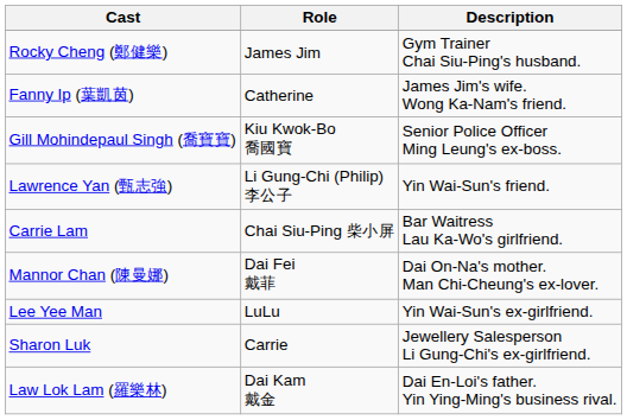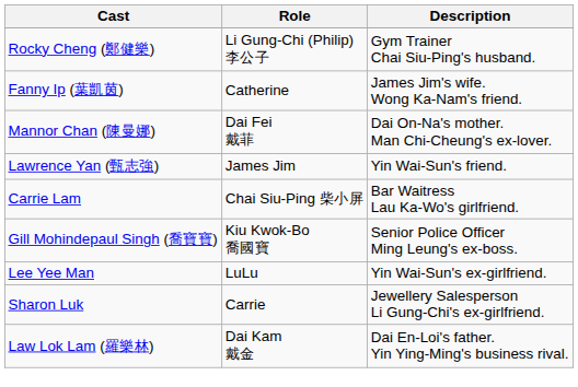 <table class="wikitable" width="70%">
 <tr>
 <th>Cast</th>
 <th>Role</th>
 <th>Description</th>
 </tr>
 <tr>
 </tr>
 <tr>
 <td><a href='#'>Rocky Cheng</a> (<a href='#'>鄭健樂</a>)</td>
-<td>James Jim</td>
+<td>Li Gung-Chi (Philip) <br>李公子</td>
 <td>Gym Trainer <br>Chai Siu-Ping's husband.</td>
 </tr>
 <tr>
 <td><a href='#'>Fanny Ip</a> (<a href='#'>葉凱茵</a>)</td>
 <td>Catherine</td>
 <td>James Jim's wife. <br>Wong Ka-Nam's friend.</td>
 </tr>
 <tr>
-<td><a href='#'>Gill Mohindepaul Singh</a> (<a href='#'>喬寶寶</a>)</td>
-<td>Kiu Kwok-Bo <br>喬國寶</td>
-<td>Senior Police Officer <br>Ming Leung's ex-boss.</td>
+<td><a href='#'>Mannor Chan</a> (<a href='#'>陳曼娜</a>)</td>
+<td>Dai Fei <br>戴菲</td>
+<td>Dai On-Na's mother. <br>Man Chi-Cheung's ex-lover.</td>
 </tr>
 <tr>
 <td><a href='#'>Lawrence Yan</a> (<a href='#'>甄志強</a>)</td>
-<td>Li Gung-Chi (Philip) <br>李公子</td>
+<td>James Jim</td>
 <td>Yin Wai-Sun's friend.</td>
 </tr>
 <tr>
 <td><a href='#'>Carrie Lam</a></td>
 <td>Chai Siu-Ping 柴小屏</td>
 <td>Bar Waitress <br>Lau Ka-Wo's girlfriend.</td>
 </tr>
 <tr>
-<td><a href='#'>Mannor Chan</a> (<a href='#'>陳曼娜</a>)</td>
-<td>Dai Fei <br>戴菲</td>
-<td>Dai On-Na's mother. <br>Man Chi-Cheung's ex-lover.</td>
+<td><a href='#'>Gill Mohindepaul Singh</a> (<a href='#'>喬寶寶</a>)</td>
+<td>Kiu Kwok-Bo <br>喬國寶</td>
+<td>Senior Police Officer <br>Ming Leung's ex-boss.</td>
 </tr>
 <tr>
 <td><a href='#'>Lee Yee Man</a></td>
 <td>LuLu</td>
 <td>Yin Wai-Sun's ex-girlfriend.</td>
 </tr>
 <tr>
 <td><a href='#'>Sharon Luk</a></td>
 <td>Carrie</td>
 <td>Jewellery Salesperson <br>Li Gung-Chi's ex-girlfriend.</td>
 </tr>
 <tr>
 <td><a href='#'>Law Lok Lam</a> (<a href='#'>羅樂林</a>)</td>
 <td>Dai Kam <br>戴金</td>
 <td>Dai En-Loi's father. <br>Yin Ying-Ming's business rival.</td>
 </tr>
 </table>
